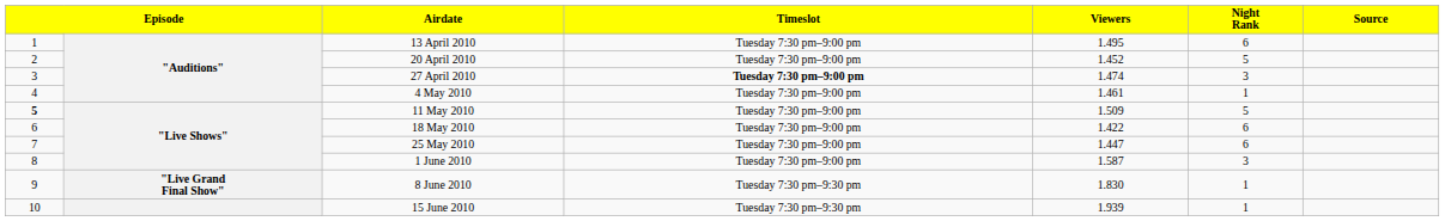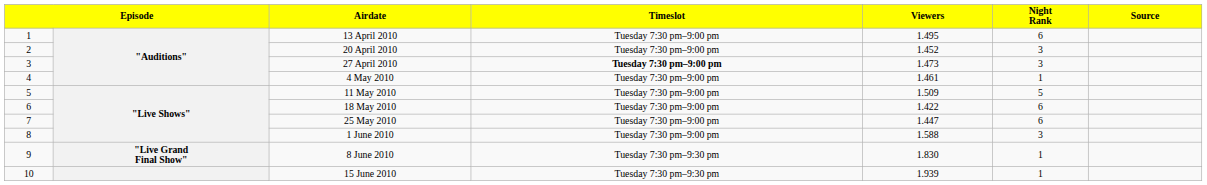 <table class="wikitable plainrowheaders" style="text-align:center; line-height:16px; width:99%;">
 <tr style="background:#C1D8FF;">
 <th scope="col" style="background:yellow; color:black;" colspan=2>Episode</th>
 <th scope="col" style="background:yellow; color:black;">Airdate</th>
 <th scope="col" style="background:yellow; color:black;">Timeslot</th>
 <th scope="col" style="background:yellow; color:black;">Viewers<br></th>
 <th scope="col" style="background:yellow; color:black;">Night<br>Rank</th>
 <th scope="col" style="background:yellow; color:black;">Source</th>
 </tr>
 <tr>
 <td>1</td>
 <th align=centre rowspan=4>"Auditions"</th>
 <td>13 April 2010</td>
 <td>Tuesday 7:30 pm–9:00 pm</td>
 <td>1.495</td>
 <td>6</td>
 <td></td>
 </tr>
 <tr>
 <td>2</td>
 <td>20 April 2010</td>
 <td>Tuesday 7:30 pm–9:00 pm</td>
 <td>1.452</td>
-<td>5</td>
+<td>3</td>
 <td></td>
 </tr>
 <tr>
 <td>3</td>
 <td>27 April 2010</td>
 <td><strong>Tuesday 7:30 pm–9:00 pm</strong></td>
-<td>1.474</td>
+<td>1.473</td>
 <td>3</td>
 <td></td>
 </tr>
 <tr>
 <td>4</td>
 <td>4 May 2010</td>
 <td>Tuesday 7:30 pm–9:00 pm</td>
 <td>1.461</td>
 <td>1</td>
 <td></td>
 </tr>
 <tr>
-<td><strong>5</strong></td>
+<td>5</td>
 <th align=centre rowspan=4>"Live Shows"</th>
 <td>11 May 2010</td>
 <td>Tuesday 7:30 pm–9:00 pm</td>
 <td>1.509</td>
 <td>5</td>
 <td></td>
 </tr>
 <tr>
 <td>6</td>
 <td>18 May 2010</td>
 <td>Tuesday 7:30 pm–9:00 pm</td>
 <td>1.422</td>
 <td>6</td>
 <td></td>
 </tr>
 <tr>
 <td>7</td>
 <td>25 May 2010</td>
 <td>Tuesday 7:30 pm–9:00 pm</td>
 <td>1.447</td>
 <td>6</td>
 <td></td>
 </tr>
 <tr>
 <td>8</td>
 <td>1 June 2010</td>
 <td>Tuesday 7:30 pm–9:00 pm</td>
-<td>1.587</td>
+<td>1.588</td>
 <td>3</td>
 <td></td>
 </tr>
 <tr>
 <td>9</td>
 <th align=centre>"Live Grand<br>Final Show"</th>
 <td>8 June 2010</td>
 <td>Tuesday 7:30 pm–9:30 pm</td>
 <td>1.830</td>
 <td>1</td>
 <td></td>
 </tr>
 <tr>
 <td>10</td>
 <th align=centre></th>
 <td>15 June 2010</td>
 <td>Tuesday 7:30 pm–9:30 pm</td>
 <td>1.939</td>
 <td>1</td>
 <td></td>
 </tr>
 </table>
